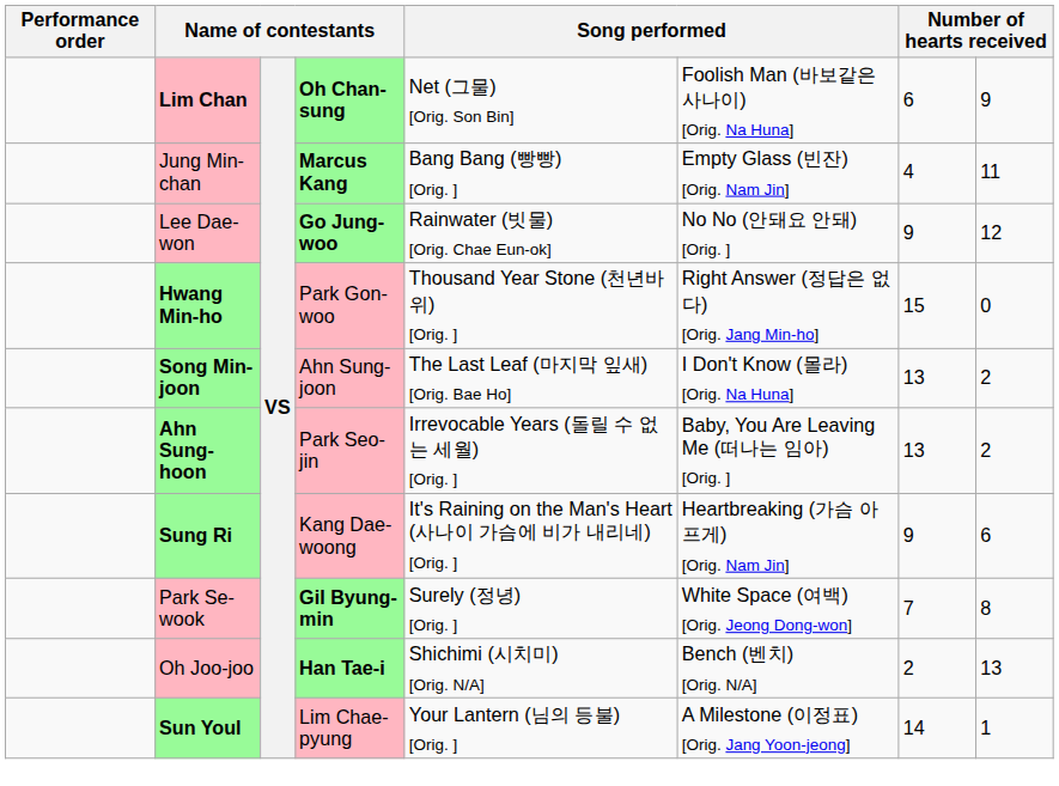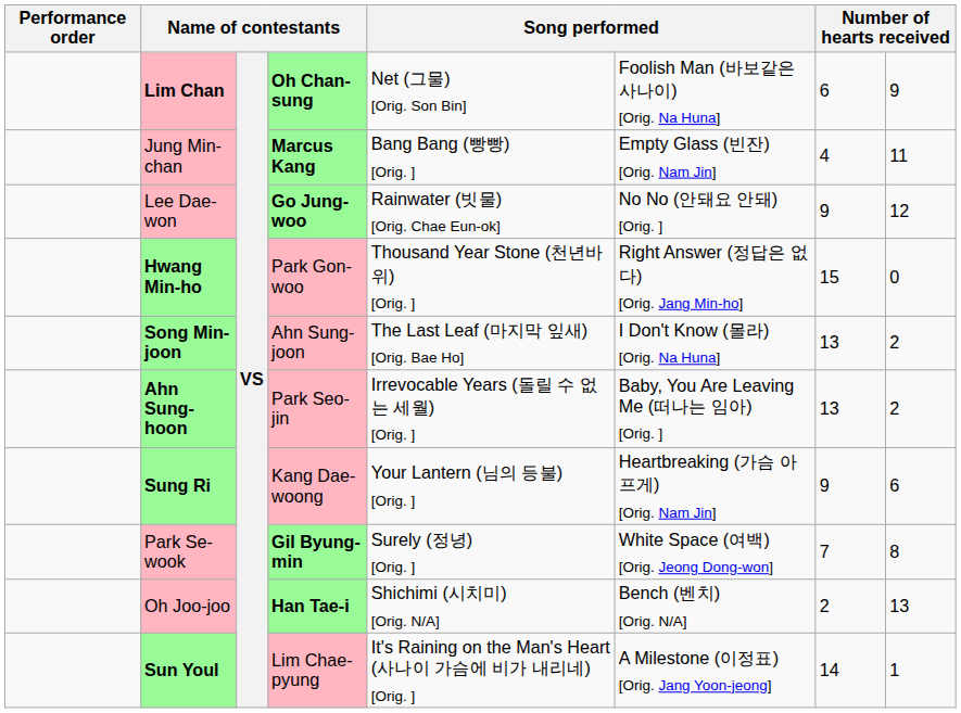 <table class=wikitable>
 <tr>
 <th>Performance order</th>
 <th colspan=3>Name of contestants</th>
 <th colspan=2>Song performed</th>
 <th colspan=2>Number of hearts received</th>
 </tr>
 <tr>
 <td></td>
 <td bgcolor=lightpink><strong>Lim Chan</strong></td>
 <th rowspan=10>VS</th>
 <td bgcolor=palegreen><strong>Oh Chan-sung</strong></td>
 <td>Net (그물)<br><sub>[Orig. Son Bin]</sub></td>
 <td>Foolish Man (바보같은 사나이)<br><sub>[Orig. <a href='#'>Na Huna</a>]</sub></td>
 <td>6</td>
 <td>9</td>
 </tr>
 <tr>
 <td></td>
 <td bgcolor=lightpink>Jung Min-chan</td>
 <td bgcolor=palegreen><strong>Marcus Kang</strong></td>
 <td>Bang Bang (빵빵)<br><sub>[Orig. ]</sub></td>
 <td>Empty Glass (빈잔)<br><sub>[Orig. <a href='#'>Nam Jin</a>]</sub></td>
 <td>4</td>
 <td>11</td>
 </tr>
 <tr>
 <td></td>
 <td bgcolor=lightpink>Lee Dae-won</td>
 <td bgcolor=palegreen><strong>Go Jung-woo</strong></td>
 <td>Rainwater (빗물)<br><sub>[Orig. Chae Eun-ok]</sub></td>
 <td>No No (안돼요 안돼)<br><sub>[Orig. ]</sub></td>
 <td>9</td>
 <td>12</td>
 </tr>
 <tr>
 <td></td>
 <td bgcolor=palegreen><strong>Hwang Min-ho</strong></td>
 <td bgcolor=lightpink>Park Gon-woo</td>
 <td>Thousand Year Stone (천년바위)<br><sub>[Orig. ]</sub></td>
 <td>Right Answer (정답은 없다)<br><sub>[Orig. <a href='#'>Jang Min-ho</a>]</sub></td>
 <td>15</td>
 <td>0</td>
 </tr>
 <tr>
 <td></td>
 <td bgcolor=palegreen><strong>Song Min-joon</strong></td>
 <td bgcolor=lightpink>Ahn Sung-joon</td>
 <td>The Last Leaf (마지막 잎새)<br><sub>[Orig. Bae Ho]</sub></td>
 <td>I Don't Know (몰라)<br><sub>[Orig. <a href='#'>Na Huna</a>]</sub></td>
 <td>13</td>
 <td>2</td>
 </tr>
 <tr>
 <td></td>
 <td bgcolor=palegreen><strong>Ahn Sung-hoon</strong></td>
 <td bgcolor=lightpink>Park Seo-jin</td>
 <td>Irrevocable Years (돌릴 수 없는 세월)<br><sub>[Orig. ]</sub></td>
 <td>Baby, You Are Leaving Me (떠나는 임아)<br><sub>[Orig. ]</sub></td>
 <td>13</td>
 <td>2</td>
 </tr>
 <tr>
 <td></td>
 <td bgcolor=palegreen><strong>Sung Ri</strong></td>
 <td bgcolor=lightpink>Kang Dae-woong</td>
-<td>It's Raining on the Man's Heart (사나이 가슴에 비가 내리네)<br><sub>[Orig. ]</sub></td>
+<td>Your Lantern (님의 등불)<br><sub>[Orig. ]</sub></td>
 <td>Heartbreaking (가슴 아프게)<br><sub>[Orig. <a href='#'>Nam Jin</a>]</sub></td>
 <td>9</td>
 <td>6</td>
 </tr>
 <tr>
 <td></td>
 <td bgcolor=lightpink>Park Se-wook</td>
 <td bgcolor=palegreen><strong>Gil Byung-min</strong></td>
 <td>Surely (정녕)<br><sub>[Orig. ]</sub></td>
 <td>White Space (여백)<br><sub>[Orig. <a href='#'>Jeong Dong-won</a>]</sub></td>
 <td>7</td>
 <td>8</td>
 </tr>
 <tr>
 <td></td>
 <td bgcolor=lightpink>Oh Joo-joo</td>
 <td bgcolor=palegreen><strong>Han Tae-i</strong></td>
 <td>Shichimi (시치미)<br><sub>[Orig. N/A]</sub></td>
 <td>Bench (벤치)<br><sub>[Orig. N/A]</sub></td>
 <td>2</td>
 <td>13</td>
 </tr>
 <tr>
 <td></td>
 <td bgcolor=palegreen><strong>Sun Youl</strong></td>
 <td bgcolor=lightpink>Lim Chae-pyung</td>
-<td>Your Lantern (님의 등불)<br><sub>[Orig. ]</sub></td>
+<td>It's Raining on the Man's Heart (사나이 가슴에 비가 내리네)<br><sub>[Orig. ]</sub></td>
 <td>A Milestone (이정표)<br><sub>[Orig. <a href='#'>Jang Yoon-jeong</a>]</sub></td>
 <td>14</td>
 <td>1</td>
 </tr>
 </table>
